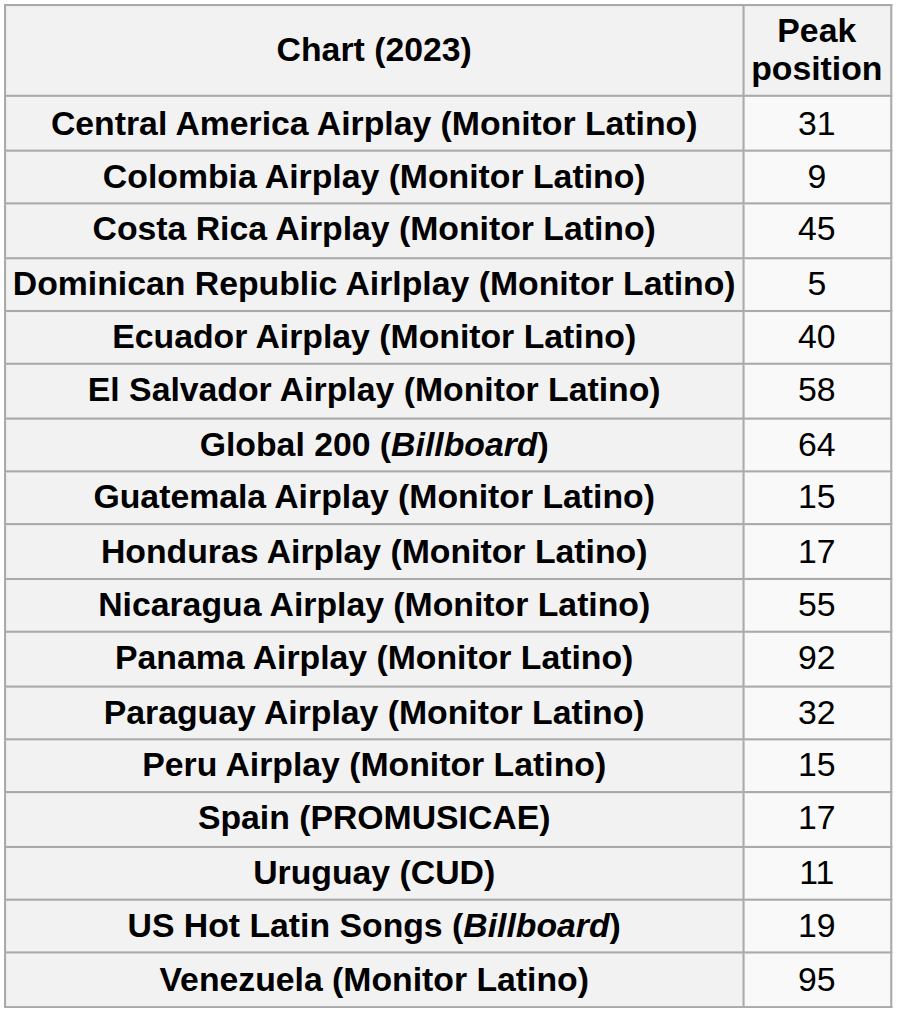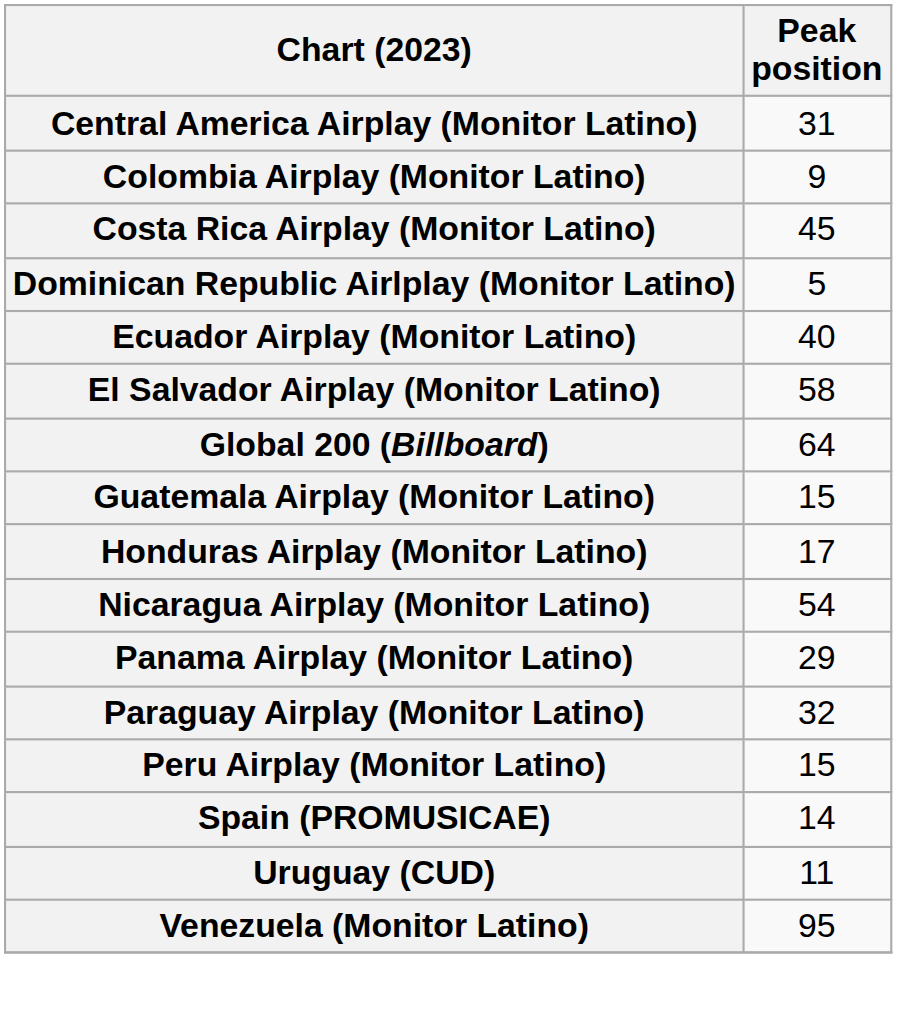 <table class="wikitable sortable plainrowheaders" style="text-align:center">
 <tr>
 <th scope="col">Chart (2023)</th>
 <th scope="col">Peak<br>position</th>
 </tr>
 <tr>
 <th scope="row">Central America Airplay (Monitor Latino)</th>
 <td>31</td>
 </tr>
 <tr>
 <th scope="row">Colombia Airplay (Monitor Latino)</th>
 <td>9</td>
 </tr>
 <tr>
 <th scope="row">Costa Rica Airplay (Monitor Latino)</th>
 <td>45</td>
 </tr>
 <tr>
 <th scope="row">Dominican Republic Airlplay (Monitor Latino)</th>
 <td>5</td>
 </tr>
 <tr>
 <th scope="row">Ecuador Airplay (Monitor Latino)</th>
 <td>40</td>
 </tr>
 <tr>
 <th scope="row">El Salvador Airplay (Monitor Latino)</th>
 <td>58</td>
 </tr>
 <tr>
 <th scope="row">Global 200 (<em>Billboard</em>)</th>
 <td>64</td>
 </tr>
 <tr>
 <th scope="row">Guatemala Airplay (Monitor Latino)</th>
 <td>15</td>
 </tr>
 <tr>
 <th scope="row">Honduras Airplay (Monitor Latino)</th>
 <td>17</td>
 </tr>
 <tr>
 <th scope="row">Nicaragua Airplay (Monitor Latino)</th>
-<td>55</td>
+<td>54</td>
 </tr>
 <tr>
 <th scope="row">Panama Airplay (Monitor Latino)</th>
-<td>92</td>
+<td>29</td>
 </tr>
 <tr>
 <th scope="row">Paraguay Airplay (Monitor Latino)</th>
 <td>32</td>
 </tr>
 <tr>
 <th scope="row">Peru Airplay (Monitor Latino)</th>
 <td>15</td>
 </tr>
 <tr>
 <th scope="row">Spain (PROMUSICAE)</th>
-<td>17</td>
+<td>14</td>
 </tr>
 <tr>
 <th scope="row">Uruguay (CUD)</th>
 <td>11</td>
-</tr>
-<tr>
-<th scope="row">US Hot Latin Songs (<em>Billboard</em>)</th>
-<td>19</td>
 </tr>
 <tr>
 <th scope="row">Venezuela (Monitor Latino)</th>
 <td>95</td>
 </tr>
 <tr>
 </tr>
 </table>
